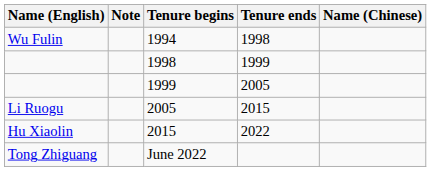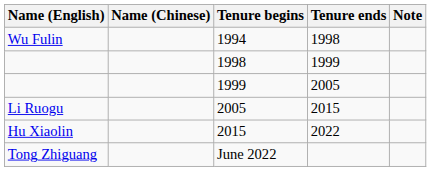 <table class="wikitable">
 <tr>
 <th>Name (English)</th>
-<th>Note</th>
+<th>Name (Chinese)</th>
 <th>Tenure begins</th>
 <th>Tenure ends</th>
-<th>Name (Chinese)</th>
+<th>Note</th>
 </tr>
 <tr>
 <td><a href='#'>Wu Fulin</a></td>
 <td></td>
 <td>1994</td>
 <td>1998</td>
 <td></td>
 </tr>
 <tr>
 <td></td>
 <td></td>
 <td>1998</td>
 <td>1999</td>
 <td></td>
 </tr>
 <tr>
 <td></td>
 <td></td>
 <td>1999</td>
 <td>2005</td>
 <td></td>
 </tr>
 <tr>
 <td><a href='#'>Li Ruogu</a></td>
 <td></td>
 <td>2005</td>
 <td>2015</td>
 <td></td>
 </tr>
 <tr>
 <td><a href='#'>Hu Xiaolin</a></td>
 <td></td>
 <td>2015</td>
 <td>2022</td>
 <td></td>
 </tr>
 <tr>
 <td><a href='#'>Tong Zhiguang</a></td>
 <td></td>
 <td>June 2022</td>
 <td></td>
 <td></td>
 </tr>
 </table>
